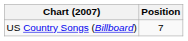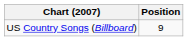 <table class="wikitable sortable">
 <tr>
 <th scope="col">Chart (2007)</th>
 <th scope="col">Position</th>
 </tr>
 <tr>
 <td>US <a href='#'>Country Songs</a> (<em><a href='#'>Billboard</a></em>)</td>
-<td align="center">7</td>
+<td align="center">9</td>
 </tr>
 </table>
